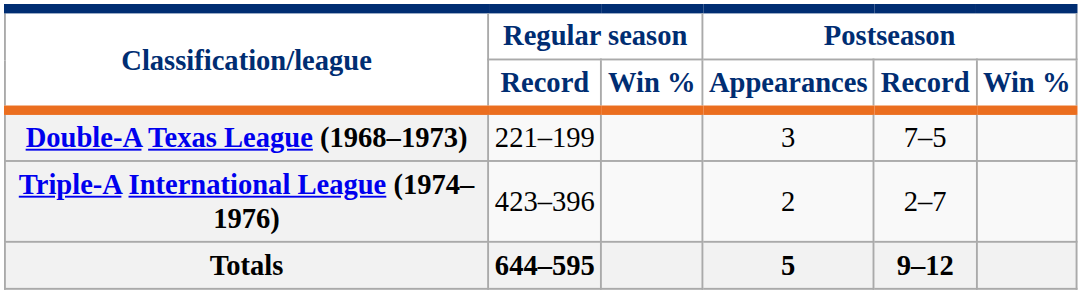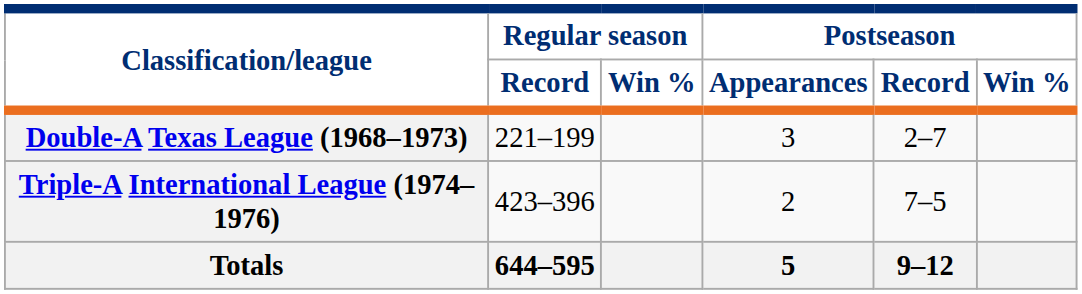 <table class="wikitable sortable plainrowheaders" style="font-size: 95%; text-align:center;">
 <tr>
 <th rowspan="2" scope="col" style="background-color:#ffffff; border-top:#002d72 5px solid; border-bottom:#EB6E1F 5px solid; color:#002d72" width="250px">Classification/league</th>
 <th colspan="2" scope="col" style="background-color:#ffffff; border-top:#002d72 5px solid; color:#002d72">Regular season</th>
 <th colspan="3" scope="col" style="background-color:#ffffff; border-top:#002d72 5px solid; color:#002d72">Postseason</th>
 </tr>
 <tr>
 <th scope="col" style="background-color:#ffffff; border-bottom:#EB6E1F 5px solid; color:#002d72">Record</th>
 <th scope="col" style="background-color:#ffffff; border-bottom:#EB6E1F 5px solid; color:#002d72">Win %</th>
 <th scope="col" style="background-color:#ffffff; border-bottom:#EB6E1F 5px solid; color:#002d72">Appearances</th>
 <th scope="col" style="background-color:#ffffff; border-bottom:#EB6E1F 5px solid; color:#002d72">Record</th>
 <th scope="col" style="background-color:#ffffff; border-bottom:#EB6E1F 5px solid; color:#002d72">Win %</th>
 </tr>
 <tr>
 <th scope="row"><a href='#'>Double-A</a> <a href='#'>Texas League</a> (1968–1973)</th>
 <td>221–199</td>
 <td></td>
 <td>3</td>
-<td>7–5</td>
+<td>2–7</td>
 <td></td>
 </tr>
 <tr>
 <th scope="row"><a href='#'>Triple-A</a> <a href='#'>International League</a> (1974–1976)</th>
 <td>423–396</td>
 <td></td>
 <td>2</td>
-<td>2–7</td>
+<td>7–5</td>
 <td></td>
 </tr>
 <tr>
 <th scope="row"><strong>Totals</strong></th>
 <th>644–595</th>
 <th></th>
 <th>5</th>
 <th>9–12</th>
 <th></th>
 </tr>
 </table>
